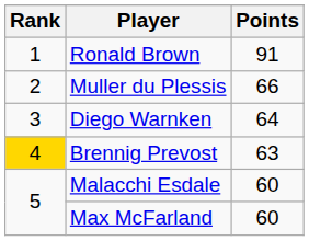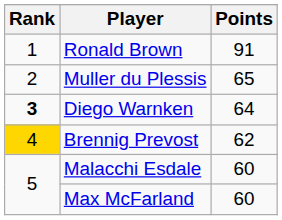 <table class="wikitable sortable" style="text-align:center; margin-bottom:0;">
 <tr>
 </tr>
 <tr>
 <th>Rank</th>
 <th>Player</th>
 <th>Points</th>
 </tr>
 <tr>
 <td>1</td>
 <td align=left> <a href='#'>Ronald Brown</a></td>
 <td>91</td>
 </tr>
 <tr>
 <td>2</td>
 <td align=left> <a href='#'>Muller du Plessis</a></td>
-<td>66</td>
+<td>65</td>
 </tr>
 <tr>
-<td>3</td>
+<td><strong>3</strong></td>
 <td align=left> <a href='#'>Diego Warnken</a></td>
 <td>64</td>
 </tr>
 <tr>
 <td style="background: gold;">4</td>
 <td align=left> <a href='#'>Brennig Prevost</a></td>
-<td>63</td>
+<td>62</td>
 </tr>
 <tr>
 <td rowspan=2>5</td>
 <td align=left> <a href='#'>Malacchi Esdale</a></td>
 <td>60</td>
 </tr>
 <tr>
 <td align=left> <a href='#'>Max McFarland</a></td>
 <td>60</td>
 </tr>
 </table>
